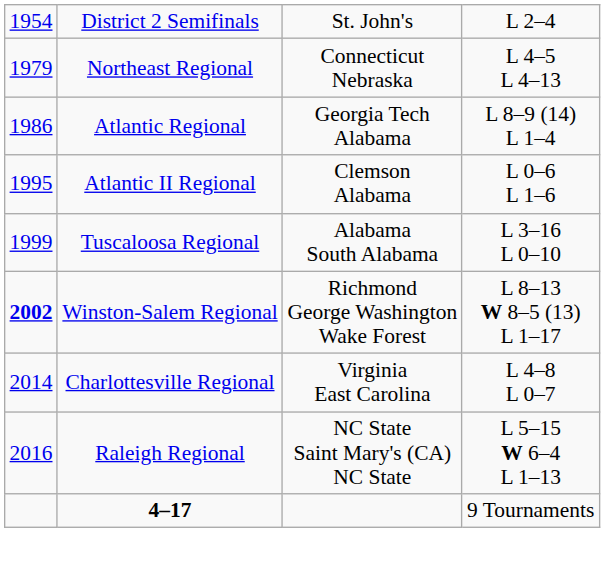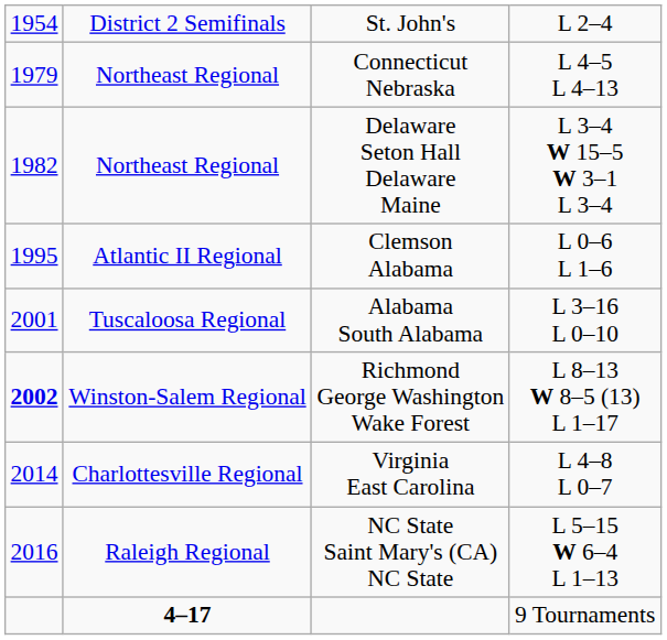 <table class="wikitable" style="text-align:center">
 <tr>
 <td><a href='#'>1954</a></td>
 <td><a href='#'>District 2 Semifinals</a></td>
 <td>St. John's</td>
 <td>L 2–4</td>
 </tr>
 <tr>
 <td><a href='#'>1979</a></td>
 <td><a href='#'>Northeast Regional</a></td>
 <td>Connecticut<br>Nebraska</td>
 <td>L 4–5<br>L 4–13</td>
 </tr>
 <tr>
-<td><a href='#'>1986</a></td>
-<td><a href='#'>Atlantic Regional</a></td>
-<td>Georgia Tech<br>Alabama</td>
-<td>L 8–9 (14)<br>L 1–4</td>
+<td><a href='#'>1982</a></td>
+<td><a href='#'>Northeast Regional</a></td>
+<td>Delaware<br>Seton Hall<br>Delaware<br>Maine</td>
+<td>L 3–4<br><strong>W</strong> 15–5<br><strong>W</strong> 3–1<br>L 3–4</td>
 </tr>
 <tr>
 <td><a href='#'>1995</a></td>
 <td><a href='#'>Atlantic II Regional</a></td>
 <td>Clemson<br>Alabama</td>
 <td>L 0–6<br>L 1–6</td>
 </tr>
 <tr>
-<td><a href='#'>1999</a></td>
+<td><a href='#'>2001</a></td>
 <td><a href='#'>Tuscaloosa Regional</a></td>
 <td>Alabama<br>South Alabama</td>
 <td>L 3–16<br>L 0–10</td>
 </tr>
 <tr>
 <td><strong><a href='#'>2002</a></strong></td>
 <td><a href='#'>Winston-Salem Regional</a></td>
 <td>Richmond<br>George Washington<br>Wake Forest</td>
 <td>L 8–13<br><strong>W</strong> 8–5 (13)<br>L 1–17</td>
 </tr>
 <tr>
 <td><a href='#'>2014</a></td>
 <td><a href='#'>Charlottesville Regional</a></td>
 <td>Virginia<br>East Carolina</td>
 <td>L 4–8<br>L 0–7</td>
 </tr>
 <tr>
 <td><a href='#'>2016</a></td>
 <td><a href='#'>Raleigh Regional</a></td>
 <td>NC State<br>Saint Mary's (CA)<br>NC State</td>
 <td>L 5–15<br><strong>W</strong> 6–4<br>L 1–13</td>
 </tr>
 <tr>
 <td></td>
 <td><strong>4–17</strong></td>
 <td><strong></strong></td>
 <td>9 Tournaments</td>
 </tr>
 </table>
